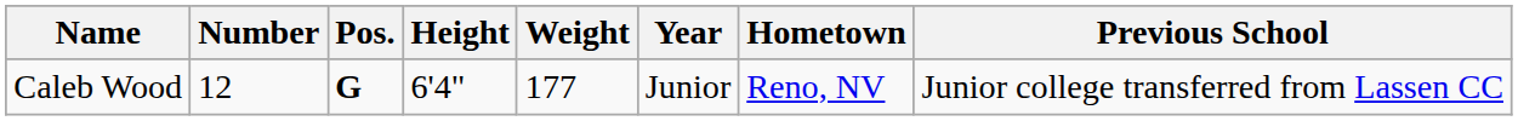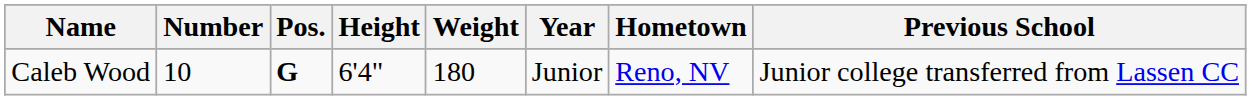 <table class="wikitable sortable" border="1">
 <tr>
 <th>Name</th>
 <th>Number</th>
 <th>Pos.</th>
 <th>Height</th>
 <th>Weight</th>
 <th>Year</th>
 <th>Hometown</th>
 <th class="unsortable">Previous School</th>
 </tr>
 <tr>
 <td>Caleb Wood</td>
-<td>12</td>
+<td>10</td>
 <td><strong>G</strong></td>
 <td>6'4"</td>
-<td>177</td>
+<td>180</td>
 <td>Junior</td>
 <td><a href='#'>Reno, NV</a></td>
 <td>Junior college transferred from <a href='#'>Lassen CC</a></td>
 </tr>
 </table>
